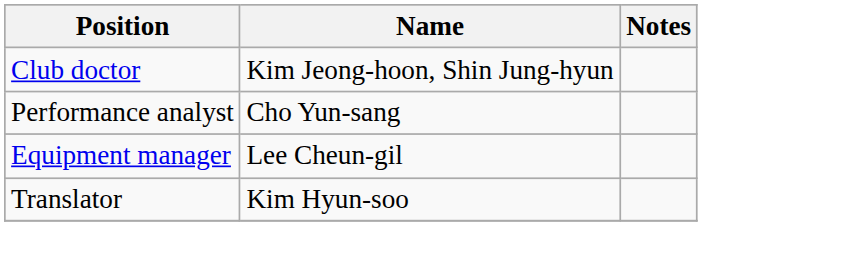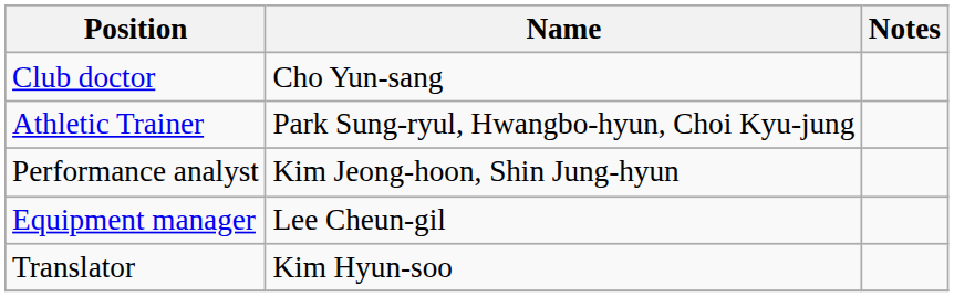 <table class="wikitable">
 <tr>
 <th>Position</th>
 <th>Name</th>
 <th>Notes</th>
 </tr>
 <tr>
 <td><a href='#'>Club doctor</a></td>
-<td> Kim Jeong-hoon, Shin Jung-hyun</td>
+<td> Cho Yun-sang</td>
+<td></td>
+</tr>
+<tr>
+<td><a href='#'>Athletic Trainer</a></td>
+<td> Park Sung-ryul, Hwangbo-hyun, Choi Kyu-jung</td>
 <td></td>
 </tr>
 <tr>
 <td>Performance analyst</td>
-<td> Cho Yun-sang</td>
+<td> Kim Jeong-hoon, Shin Jung-hyun</td>
 <td></td>
 </tr>
 <tr>
 <td><a href='#'>Equipment manager</a></td>
 <td> Lee Cheun-gil</td>
 <td></td>
 </tr>
 <tr>
 <td>Translator</td>
 <td> Kim Hyun-soo</td>
 <td></td>
 </tr>
 <tr>
 </tr>
 </table>
